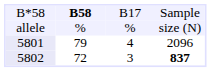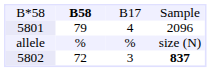 <table border="0" cellspacing="0" cellpadding="0" style="text-align:center; background:#ffffff; margin-right: 1em; border:2px #e0e0ff solid;">
 <tr style="background:#f0f0ff">
 <td style="width:60px">B*58</td>
 <td style="width:60px"><strong>B58</strong></td>
 <td style="width:60px">B17</td>
 <td style="width:60px">Sample</td>
+</tr>
+<tr>
+<td style = "background:#e8e8f8">5801</td>
+<td>79</td>
+<td>4</td>
+<td>2096</td>
 </tr>
 <tr style="background:#f0f0ff">
 <td>allele</td>
 <td>%</td>
 <td>%</td>
 <td>size (N)</td>
 </tr>
 <tr>
-<td style = "background:#e8e8f8">5801</td>
-<td>79</td>
-<td>4</td>
-<td>2096</td>
-</tr>
-<tr>
 <td style = "background:#e8e8f8">5802</td>
 <td>72</td>
 <td>3</td>
 <td><strong>837</strong></td>
 </tr>
 </table>
